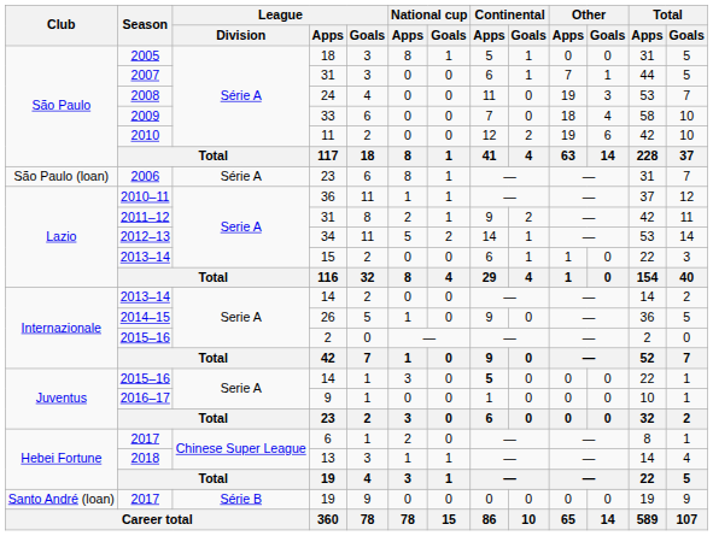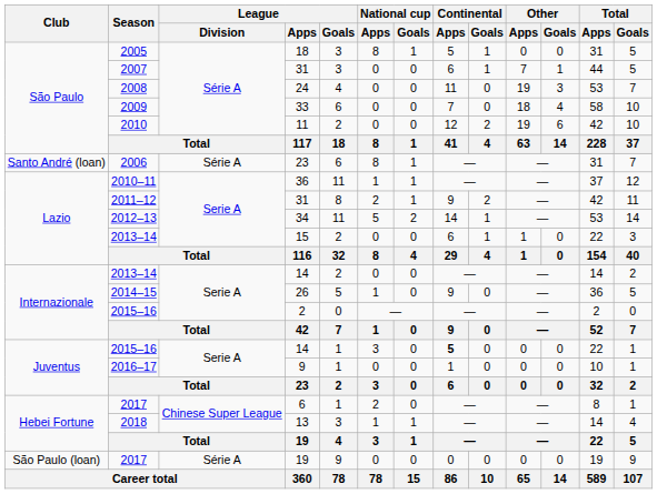 <table class="wikitable" style="text-align:center;">
 <tr>
 <th rowspan="2">Club</th>
 <th rowspan="2">Season</th>
 <th colspan="3">League</th>
 <th colspan="2">National cup</th>
 <th colspan="2">Continental</th>
 <th colspan="2">Other</th>
 <th colspan="2">Total</th>
 </tr>
 <tr>
 <th>Division</th>
 <th>Apps</th>
 <th>Goals</th>
 <th>Apps</th>
 <th>Goals</th>
 <th>Apps</th>
 <th>Goals</th>
 <th>Apps</th>
 <th>Goals</th>
 <th>Apps</th>
 <th>Goals</th>
 </tr>
 <tr>
 <td rowspan="6"><a href='#'>São Paulo</a></td>
 <td><a href='#'>2005</a></td>
 <td rowspan="5"><a href='#'>Série A</a></td>
 <td>18</td>
 <td>3</td>
 <td>8</td>
 <td>1</td>
 <td>5</td>
 <td>1</td>
 <td>0</td>
 <td>0</td>
 <td>31</td>
 <td>5</td>
 </tr>
 <tr>
 <td><a href='#'>2007</a></td>
 <td>31</td>
 <td>3</td>
 <td>0</td>
 <td>0</td>
 <td>6</td>
 <td>1</td>
 <td>7</td>
 <td>1</td>
 <td>44</td>
 <td>5</td>
 </tr>
 <tr>
 <td><a href='#'>2008</a></td>
 <td>24</td>
 <td>4</td>
 <td>0</td>
 <td>0</td>
 <td>11</td>
 <td>0</td>
 <td>19</td>
 <td>3</td>
 <td>53</td>
 <td>7</td>
 </tr>
 <tr>
 <td><a href='#'>2009</a></td>
 <td>33</td>
 <td>6</td>
 <td>0</td>
 <td>0</td>
 <td>7</td>
 <td>0</td>
 <td>18</td>
 <td>4</td>
 <td>58</td>
 <td>10</td>
 </tr>
 <tr>
 <td><a href='#'>2010</a></td>
 <td>11</td>
 <td>2</td>
 <td>0</td>
 <td>0</td>
 <td>12</td>
 <td>2</td>
 <td>19</td>
 <td>6</td>
 <td>42</td>
 <td>10</td>
 </tr>
 <tr>
 <th colspan="2">Total</th>
 <th>117</th>
 <th>18</th>
 <th>8</th>
 <th>1</th>
 <th>41</th>
 <th>4</th>
 <th>63</th>
 <th>14</th>
 <th>228</th>
 <th>37</th>
 </tr>
 <tr>
-<td>São Paulo (loan)</td>
+<td><a href='#'>Santo André</a> (loan)</td>
 <td><a href='#'>2006</a></td>
 <td>Série A</td>
 <td>23</td>
 <td>6</td>
 <td>8</td>
 <td>1</td>
 <td colspan=2>—</td>
 <td colspan=2>—</td>
 <td>31</td>
 <td>7</td>
 </tr>
 <tr>
 <td rowspan="5"><a href='#'>Lazio</a></td>
 <td><a href='#'>2010–11</a></td>
 <td rowspan="4"><a href='#'>Serie A</a></td>
 <td>36</td>
 <td>11</td>
 <td>1</td>
 <td>1</td>
 <td colspan=2>—</td>
 <td colspan=2>—</td>
 <td>37</td>
 <td>12</td>
 </tr>
 <tr>
 <td><a href='#'>2011–12</a></td>
 <td>31</td>
 <td>8</td>
 <td>2</td>
 <td>1</td>
 <td>9</td>
 <td>2</td>
 <td colspan=2>—</td>
 <td>42</td>
 <td>11</td>
 </tr>
 <tr>
 <td><a href='#'>2012–13</a></td>
 <td>34</td>
 <td>11</td>
 <td>5</td>
 <td>2</td>
 <td>14</td>
 <td>1</td>
 <td colspan=2>—</td>
 <td>53</td>
 <td>14</td>
 </tr>
 <tr>
 <td><a href='#'>2013–14</a></td>
 <td>15</td>
 <td>2</td>
 <td>0</td>
 <td>0</td>
 <td>6</td>
 <td>1</td>
 <td>1</td>
 <td>0</td>
 <td>22</td>
 <td>3</td>
 </tr>
 <tr>
 <th colspan="2">Total</th>
 <th>116</th>
 <th>32</th>
 <th>8</th>
 <th>4</th>
 <th>29</th>
 <th>4</th>
 <th>1</th>
 <th>0</th>
 <th>154</th>
 <th>40</th>
 </tr>
 <tr>
 <td rowspan="4"><a href='#'>Internazionale</a></td>
 <td><a href='#'>2013–14</a></td>
 <td rowspan="3">Serie A</td>
 <td>14</td>
 <td>2</td>
 <td>0</td>
 <td>0</td>
 <td colspan=2>—</td>
 <td colspan=2>—</td>
 <td>14</td>
 <td>2</td>
 </tr>
 <tr>
 <td><a href='#'>2014–15</a></td>
 <td>26</td>
 <td>5</td>
 <td>1</td>
 <td>0</td>
 <td>9</td>
 <td>0</td>
 <td colspan=2>—</td>
 <td>36</td>
 <td>5</td>
 </tr>
 <tr>
 <td><a href='#'>2015–16</a></td>
 <td>2</td>
 <td>0</td>
 <td colspan=2>—</td>
 <td colspan=2>—</td>
 <td colspan=2>—</td>
 <td>2</td>
 <td>0</td>
 </tr>
 <tr>
 <th colspan="2">Total</th>
 <th>42</th>
 <th>7</th>
 <th>1</th>
 <th>0</th>
 <th>9</th>
 <th>0</th>
 <th colspan=2>—</th>
 <th>52</th>
 <th>7</th>
 </tr>
 <tr>
 <td rowspan="3"><a href='#'>Juventus</a></td>
 <td><a href='#'>2015–16</a></td>
 <td rowspan="2">Serie A</td>
 <td>14</td>
 <td>1</td>
 <td>3</td>
 <td>0</td>
 <td><strong>5</strong></td>
 <td>0</td>
 <td>0</td>
 <td>0</td>
 <td>22</td>
 <td>1</td>
 </tr>
 <tr>
 <td><a href='#'>2016–17</a></td>
 <td>9</td>
 <td>1</td>
 <td>0</td>
 <td>0</td>
 <td>1</td>
 <td>0</td>
 <td>0</td>
 <td>0</td>
 <td>10</td>
 <td>1</td>
 </tr>
 <tr>
 <th colspan="2">Total</th>
 <th>23</th>
 <th>2</th>
 <th>3</th>
 <th>0</th>
 <th>6</th>
 <th>0</th>
 <th>0</th>
 <th>0</th>
 <th>32</th>
 <th>2</th>
 </tr>
 <tr>
 <td rowspan="3"><a href='#'>Hebei Fortune</a></td>
 <td><a href='#'>2017</a></td>
 <td rowspan="2"><a href='#'>Chinese Super League</a></td>
 <td>6</td>
 <td>1</td>
 <td>2</td>
 <td>0</td>
 <td colspan="2">—</td>
 <td colspan="2">—</td>
 <td>8</td>
 <td>1</td>
 </tr>
 <tr>
 <td><a href='#'>2018</a></td>
 <td>13</td>
 <td>3</td>
 <td>1</td>
 <td>1</td>
 <td colspan="2">—</td>
 <td colspan="2">—</td>
 <td>14</td>
 <td>4</td>
 </tr>
 <tr>
 <th colspan="2">Total</th>
 <th>19</th>
 <th>4</th>
 <th>3</th>
 <th>1</th>
 <th colspan="2">—</th>
 <th colspan="2">—</th>
 <th>22</th>
 <th>5</th>
 </tr>
 <tr>
-<td><a href='#'>Santo André</a> (loan)</td>
+<td>São Paulo (loan)</td>
 <td><a href='#'>2017</a></td>
-<td><a href='#'>Série B</a></td>
+<td>Série A</td>
 <td>19</td>
 <td>9</td>
 <td>0</td>
 <td>0</td>
 <td>0</td>
 <td>0</td>
 <td>0</td>
 <td>0</td>
 <td>19</td>
 <td>9</td>
 </tr>
 <tr>
 <th colspan="3">Career total</th>
 <th>360</th>
 <th>78</th>
 <th>78</th>
 <th>15</th>
 <th>86</th>
 <th>10</th>
 <th>65</th>
 <th>14</th>
 <th>589</th>
 <th>107</th>
 </tr>
 </table>
